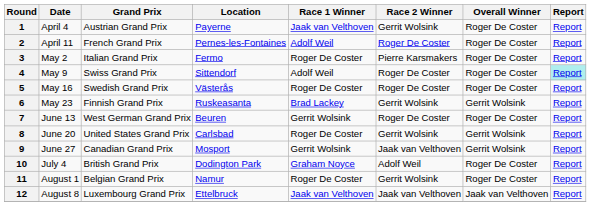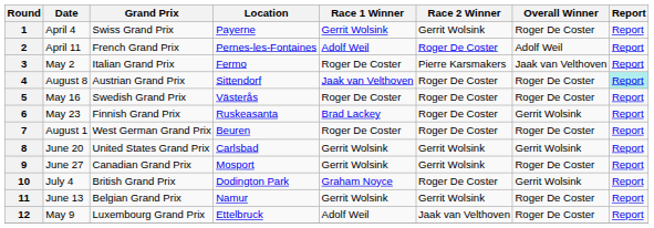 <table class="wikitable" style="font-size: 95%;">
 <tr>
 <th align=center>Round</th>
 <th align=center>Date</th>
 <th align=center>Grand Prix</th>
 <th align=center>Location</th>
 <th align=center>Race 1 Winner</th>
 <th align=center>Race 2 Winner</th>
 <th align=center>Overall Winner</th>
 <th align=center>Report</th>
 </tr>
 <tr>
 <th>1</th>
 <td>April 4</td>
-<td> Austrian Grand Prix</td>
+<td> Swiss Grand Prix</td>
 <td><a href='#'>Payerne</a></td>
-<td> <a href='#'>Jaak van Velthoven</a></td>
+<td> <a href='#'>Gerrit Wolsink</a></td>
 <td> Gerrit Wolsink</td>
 <td> Roger De Coster</td>
 <td><a href='#'>Report</a></td>
 </tr>
 <tr>
 <th>2</th>
 <td>April 11</td>
 <td> French Grand Prix</td>
 <td><a href='#'>Pernes-les-Fontaines</a></td>
 <td> <a href='#'>Adolf Weil</a></td>
 <td> <a href='#'>Roger De Coster</a></td>
-<td> Roger De Coster</td>
+<td> Adolf Weil</td>
 <td><a href='#'>Report</a></td>
 </tr>
 <tr>
 <th>3</th>
 <td>May 2</td>
 <td> Italian Grand Prix</td>
 <td><a href='#'>Fermo</a></td>
 <td> Roger De Coster</td>
 <td> Pierre Karsmakers</td>
-<td> Roger De Coster</td>
+<td> Jaak van Velthoven</td>
 <td><a href='#'>Report</a></td>
 </tr>
 <tr>
 <th>4</th>
-<td>May 9</td>
-<td> Swiss Grand Prix</td>
+<td>August 8</td>
+<td> Austrian Grand Prix</td>
 <td><a href='#'>Sittendorf</a></td>
-<td> Adolf Weil</td>
+<td> <a href='#'>Jaak van Velthoven</a></td>
 <td> Roger De Coster</td>
 <td> Roger De Coster</td>
 <td style="background: paleturquoise;"><a href='#'>Report</a></td>
 </tr>
 <tr>
 <th>5</th>
 <td>May 16</td>
 <td> Swedish Grand Prix</td>
 <td><a href='#'>Västerås</a></td>
 <td> Roger De Coster</td>
 <td> Roger De Coster</td>
 <td> Roger De Coster</td>
 <td><a href='#'>Report</a></td>
 </tr>
 <tr>
 <th>6</th>
 <td>May 23</td>
 <td> Finnish Grand Prix</td>
 <td><a href='#'>Ruskeasanta</a></td>
 <td> <a href='#'>Brad Lackey</a></td>
-<td> Gerrit Wolsink</td>
+<td> Roger De Coster</td>
 <td> Gerrit Wolsink</td>
 <td><a href='#'>Report</a></td>
 </tr>
 <tr>
 <th>7</th>
-<td>June 13</td>
+<td>August 1</td>
 <td> West German Grand Prix</td>
 <td><a href='#'>Beuren</a></td>
-<td> Gerrit Wolsink</td>
+<td> Roger De Coster</td>
 <td> Roger De Coster</td>
 <td> Roger De Coster</td>
 <td><a href='#'>Report</a></td>
 </tr>
 <tr>
 <th>8</th>
 <td>June 20</td>
 <td> United States Grand Prix</td>
 <td><a href='#'>Carlsbad</a></td>
-<td> Roger De Coster</td>
+<td> Gerrit Wolsink</td>
 <td> Gerrit Wolsink</td>
 <td> Gerrit Wolsink</td>
 <td><a href='#'>Report</a></td>
 </tr>
 <tr>
 <th>9</th>
 <td>June 27</td>
 <td> Canadian Grand Prix</td>
 <td><a href='#'>Mosport</a></td>
 <td> Gerrit Wolsink</td>
-<td> Jaak van Velthoven</td>
 <td> Gerrit Wolsink</td>
+<td> Roger De Coster</td>
 <td><a href='#'>Report</a></td>
 </tr>
 <tr>
 <th>10</th>
 <td>July 4</td>
 <td> British Grand Prix</td>
 <td><a href='#'>Dodington Park</a></td>
 <td> <a href='#'>Graham Noyce</a></td>
-<td> Adolf Weil</td>
 <td> Roger De Coster</td>
+<td> Gerrit Wolsink</td>
 <td><a href='#'>Report</a></td>
 </tr>
 <tr>
 <th>11</th>
-<td>August 1</td>
+<td>June 13</td>
 <td> Belgian Grand Prix</td>
 <td><a href='#'>Namur</a></td>
-<td> Roger De Coster</td>
+<td> Gerrit Wolsink</td>
 <td> Gerrit Wolsink</td>
 <td> Roger De Coster</td>
 <td><a href='#'>Report</a></td>
 </tr>
 <tr>
 <th>12</th>
-<td>August 8</td>
+<td>May 9</td>
 <td> Luxembourg Grand Prix</td>
 <td><a href='#'>Ettelbruck</a></td>
-<td> <a href='#'>Jaak van Velthoven</a></td>
+<td> Adolf Weil</td>
 <td> Jaak van Velthoven</td>
-<td> Jaak van Velthoven</td>
+<td> Roger De Coster</td>
 <td><a href='#'>Report</a></td>
 </tr>
 <tr>
 </tr>
 </table>
